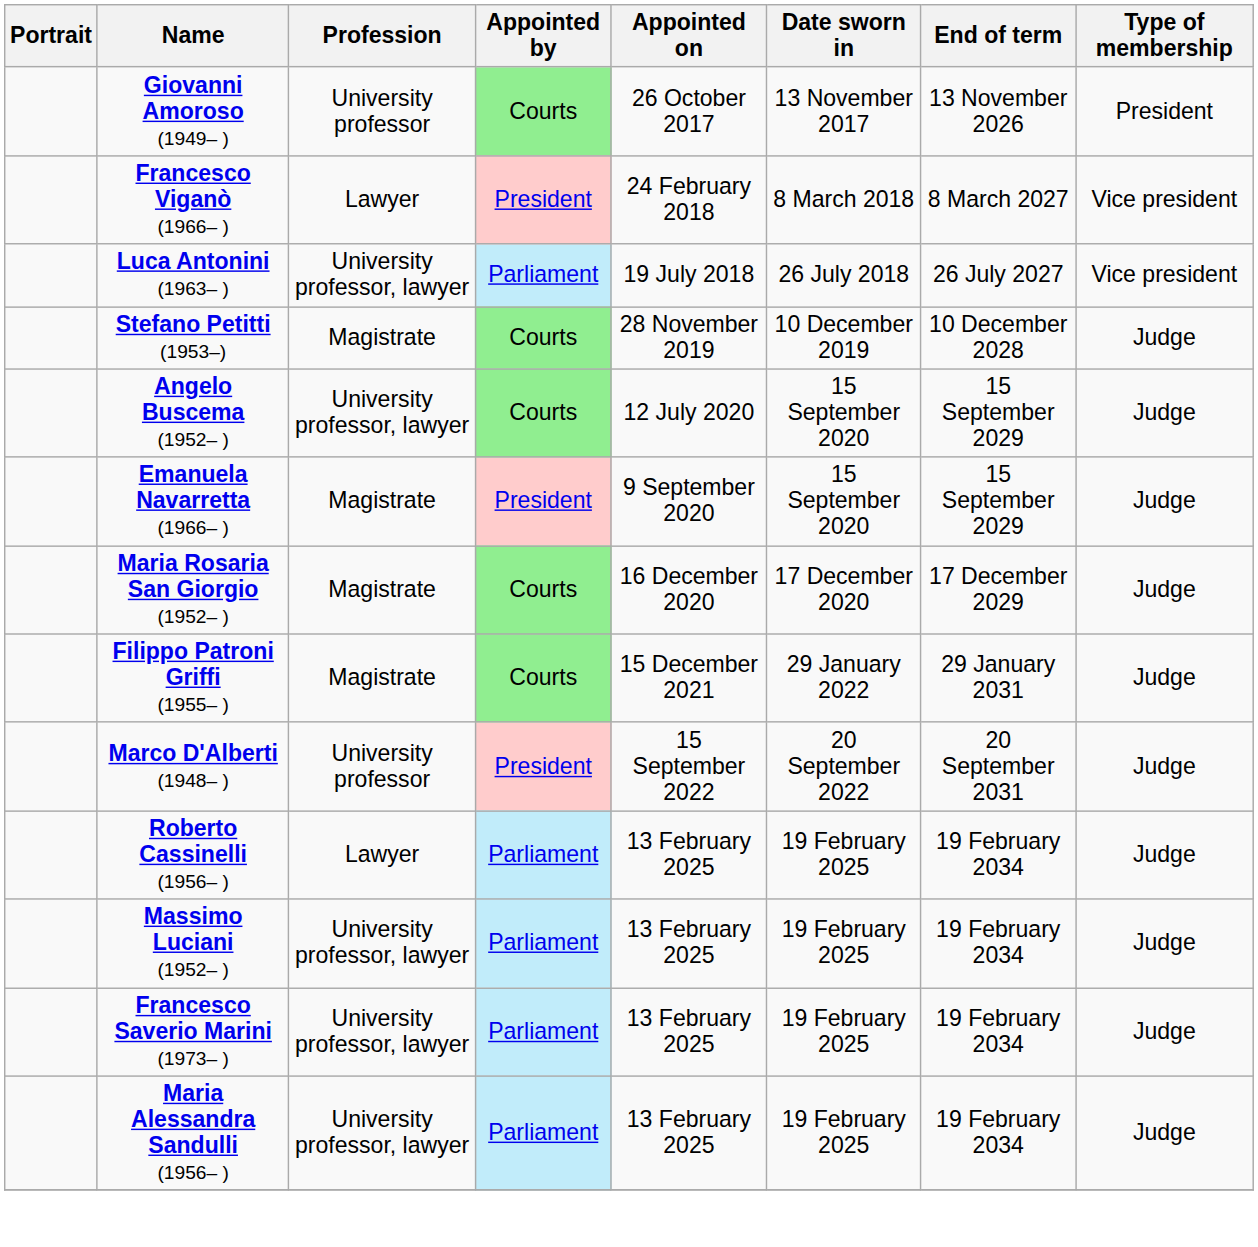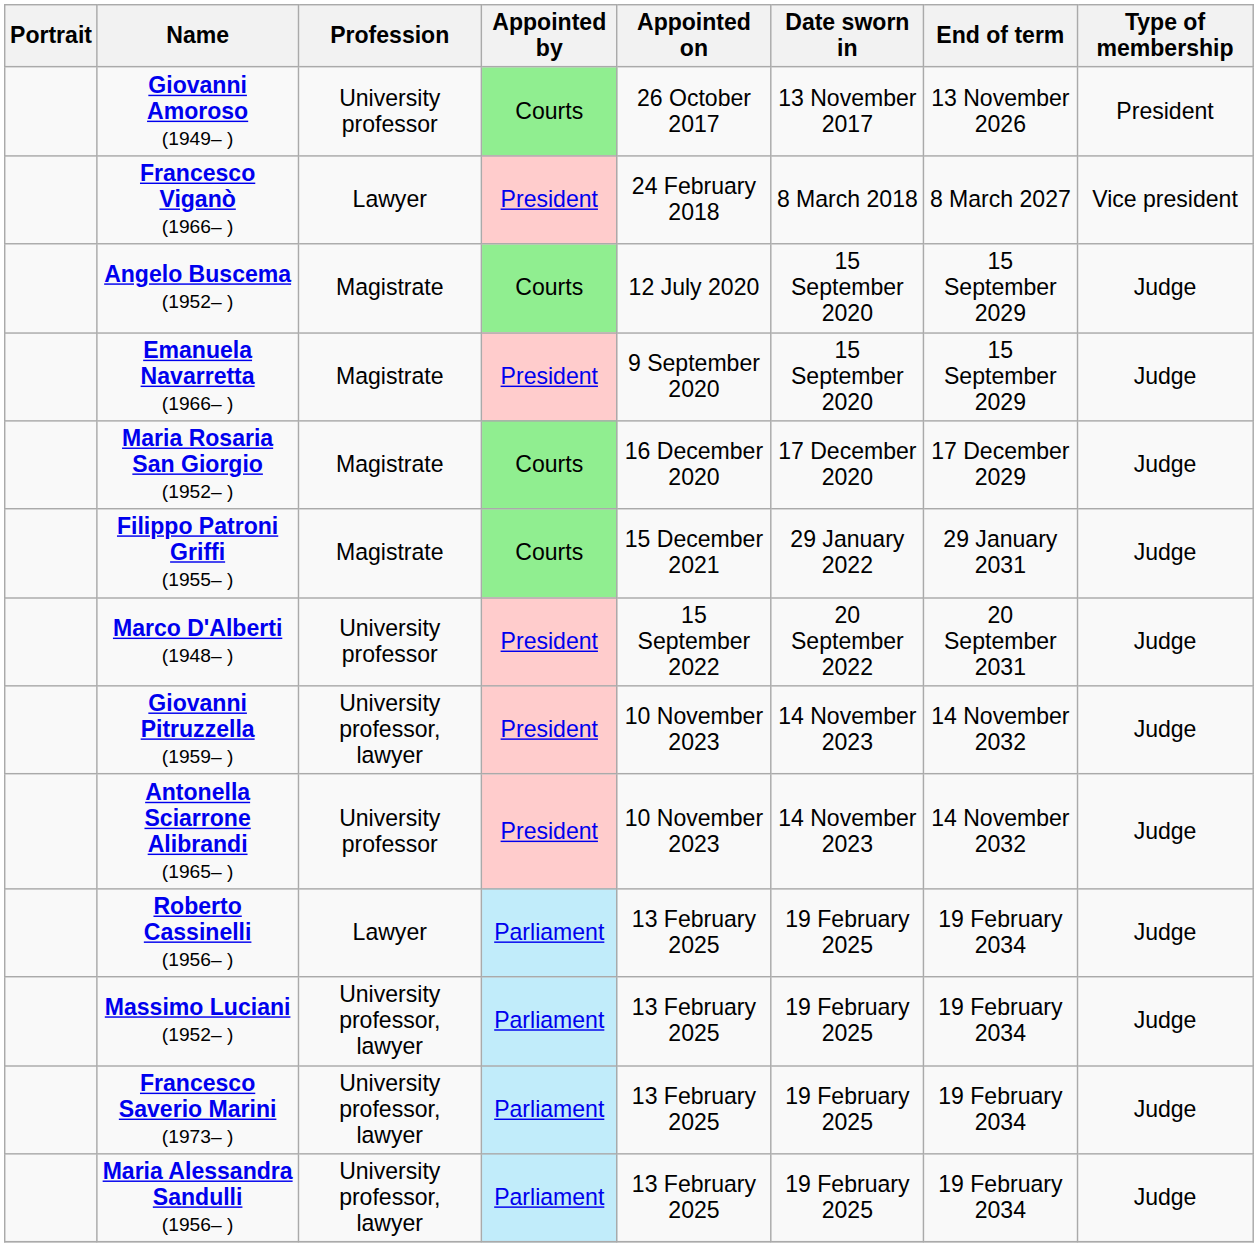 <table class="sortable wikitable" style="text-align:center;">
 <tr>
 <th>Portrait</th>
 <th>Name</th>
 <th>Profession</th>
 <th>Appointed by</th>
 <th>Appointed on</th>
 <th>Date sworn in</th>
 <th>End of term</th>
 <th>Type of membership</th>
 </tr>
 <tr>
 <td></td>
 <td><strong><a href='#'>Giovanni Amoroso</a></strong><br><small>(1949– )</small></td>
 <td>University professor</td>
 <td style="background:lightgreen;">Courts<br></td>
 <td>26 October 2017</td>
 <td>13 November 2017</td>
 <td>13 November 2026</td>
 <td>President<br></td>
 </tr>
 <tr>
 <td></td>
 <td><strong><a href='#'>Francesco Viganò</a></strong><br><small>(1966– )</small></td>
 <td>Lawyer</td>
 <td style="background:#fcc;"><a href='#'>President</a><br></td>
 <td>24 February 2018</td>
 <td>8 March 2018</td>
 <td>8 March 2027</td>
 <td>Vice president<br></td>
 </tr>
 <tr>
 <td></td>
-<td><strong><a href='#'>Luca Antonini</a></strong><br><small>(1963– )</small></td>
-<td>University professor, lawyer</td>
-<td style="background:#c1ecfa;"><a href='#'>Parliament</a><br></td>
-<td>19 July 2018</td>
-<td>26 July 2018</td>
-<td>26 July 2027</td>
-<td>Vice president<br></td>
-</tr>
-<tr>
-<td></td>
-<td><strong><a href='#'>Stefano Petitti</a></strong><br><small>(1953–)</small></td>
+<td><strong><a href='#'>Angelo Buscema</a></strong><br><small>(1952– )</small></td>
 <td>Magistrate</td>
-<td style="background:lightgreen;">Courts<br></td>
-<td>28 November 2019</td>
-<td>10 December 2019</td>
-<td>10 December 2028</td>
-<td>Judge</td>
-</tr>
-<tr>
-<td></td>
-<td><strong><a href='#'>Angelo Buscema</a></strong><br><small>(1952– )</small></td>
-<td>University professor, lawyer</td>
 <td style="background:lightgreen;">Courts<br></td>
 <td>12 July 2020</td>
 <td>15 September 2020</td>
 <td>15 September 2029</td>
 <td>Judge</td>
 </tr>
 <tr>
 <td></td>
 <td><strong><a href='#'>Emanuela Navarretta</a></strong><br><small>(1966– )</small></td>
 <td>Magistrate</td>
 <td style="background:#fcc;"><a href='#'>President</a><br></td>
 <td>9 September 2020</td>
 <td>15 September 2020</td>
 <td>15 September 2029</td>
 <td>Judge</td>
 </tr>
 <tr>
 <td></td>
 <td><strong><a href='#'>Maria Rosaria San Giorgio</a></strong><br><small>(1952– )</small></td>
 <td>Magistrate</td>
 <td style="background:lightgreen;">Courts<br></td>
 <td>16 December 2020</td>
 <td>17 December 2020</td>
 <td>17 December 2029</td>
 <td>Judge</td>
 </tr>
 <tr>
 <td></td>
 <td><strong><a href='#'>Filippo Patroni Griffi</a></strong><br><small>(1955– )</small></td>
 <td>Magistrate</td>
 <td style="background:lightgreen;">Courts<br></td>
 <td>15 December 2021</td>
 <td>29 January 2022</td>
 <td>29 January 2031</td>
 <td>Judge</td>
 </tr>
 <tr>
 <td></td>
 <td><strong><a href='#'>Marco D'Alberti</a></strong><br><small>(1948– )</small></td>
 <td>University professor</td>
 <td style="background:#fcc;"><a href='#'>President</a><br></td>
 <td>15 September 2022</td>
 <td>20 September 2022</td>
 <td>20 September 2031</td>
 <td>Judge</td>
 </tr>
 <tr>
 <td></td>
+<td><strong><a href='#'>Giovanni Pitruzzella</a></strong><br><small>(1959– )</small></td>
+<td>University professor, lawyer</td>
+<td style="background:#fcc;"><a href='#'>President</a><br></td>
+<td>10 November 2023</td>
+<td>14 November 2023</td>
+<td>14 November 2032</td>
+<td>Judge</td>
+</tr>
+<tr>
+<td></td>
+<td><strong><a href='#'>Antonella Sciarrone Alibrandi</a></strong><br><small>(1965– )</small></td>
+<td>University professor</td>
+<td style="background:#fcc;"><a href='#'>President</a><br></td>
+<td>10 November 2023</td>
+<td>14 November 2023</td>
+<td>14 November 2032</td>
+<td>Judge</td>
+</tr>
+<tr>
+<td></td>
 <td><strong><a href='#'>Roberto Cassinelli</a></strong><br><small>(1956– )</small></td>
 <td>Lawyer</td>
 <td style="background:#c1ecfa;"><a href='#'>Parliament</a><br></td>
 <td>13 February 2025</td>
 <td>19 February 2025</td>
 <td>19 February 2034</td>
 <td>Judge</td>
 </tr>
 <tr>
 <td></td>
 <td><strong><a href='#'>Massimo Luciani</a></strong><br><small>(1952– )</small></td>
 <td>University professor, lawyer</td>
 <td style="background:#c1ecfa;"><a href='#'>Parliament</a><br></td>
 <td>13 February 2025</td>
 <td>19 February 2025</td>
 <td>19 February 2034</td>
 <td>Judge</td>
 </tr>
 <tr>
 <td></td>
 <td><strong><a href='#'>Francesco Saverio Marini</a></strong><br><small>(1973– )</small></td>
 <td>University professor, lawyer</td>
 <td style="background:#c1ecfa;"><a href='#'>Parliament</a><br></td>
 <td>13 February 2025</td>
 <td>19 February 2025</td>
 <td>19 February 2034</td>
 <td>Judge</td>
 </tr>
 <tr>
 <td></td>
 <td><strong><a href='#'>Maria Alessandra Sandulli</a></strong><br><small>(1956– )</small></td>
 <td>University professor, lawyer</td>
 <td style="background:#c1ecfa;"><a href='#'>Parliament</a><br></td>
 <td>13 February 2025</td>
 <td>19 February 2025</td>
 <td>19 February 2034</td>
 <td>Judge</td>
 </tr>
 <tr>
 </tr>
 </table>
